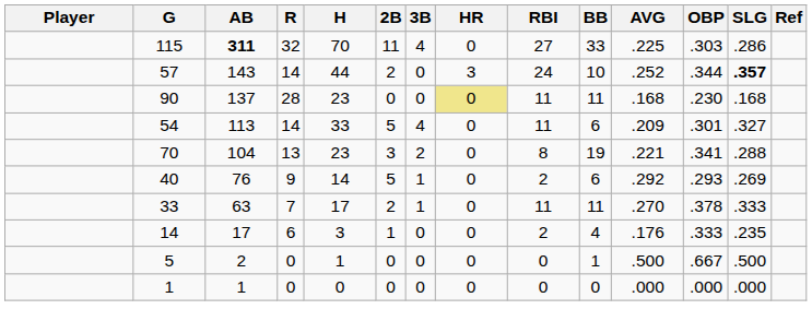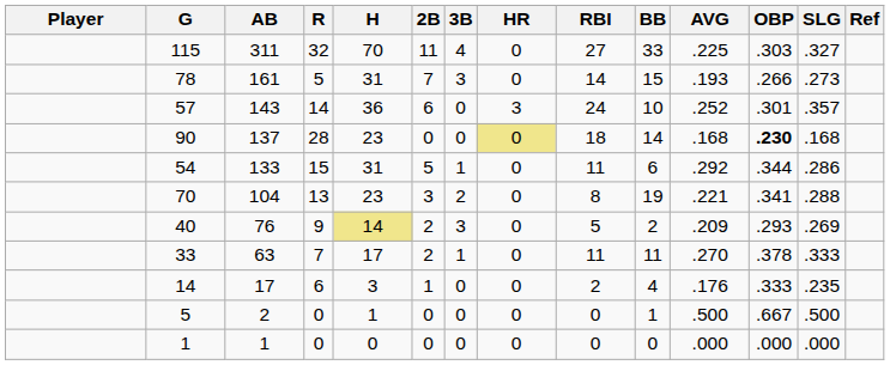 <table class="wikitable sortable">
 <tr>
 <th bgcolor="#DDDDFF" width="16%">Player</th>
 <th bgcolor="#DDDDFF" width="9%">G</th>
 <th bgcolor="#DDDDFF" width="9%">AB</th>
 <th>R</th>
 <th bgcolor="#DDDDFF" width="9%">H</th>
 <th>2B</th>
 <th>3B</th>
 <th bgcolor="#DDDDFF" width="9%">HR</th>
 <th bgcolor="#DDDDFF" width="9%">RBI</th>
 <th>BB</th>
 <th bgcolor="#DDDDFF" width="9%">AVG</th>
 <th>OBP</th>
 <th>SLG</th>
 <th>Ref</th>
 </tr>
 <tr align="center">
 <td></td>
 <td>115</td>
-<td><strong>311</strong></td>
+<td>311</td>
 <td>32</td>
 <td>70</td>
 <td>11</td>
 <td>4</td>
 <td>0</td>
 <td>27</td>
 <td>33</td>
 <td>.225</td>
 <td>.303</td>
-<td>.286</td>
+<td>.327</td>
+<td></td>
+</tr>
+<tr align="center">
+<td></td>
+<td>78</td>
+<td>161</td>
+<td>5</td>
+<td>31</td>
+<td>7</td>
+<td>3</td>
+<td>0</td>
+<td>14</td>
+<td>15</td>
+<td>.193</td>
+<td>.266</td>
+<td>.273</td>
 <td></td>
 </tr>
 <tr align="center">
 <td></td>
 <td>57</td>
 <td>143</td>
 <td>14</td>
-<td>44</td>
-<td>2</td>
+<td>36</td>
+<td>6</td>
 <td>0</td>
 <td>3</td>
 <td>24</td>
 <td>10</td>
 <td>.252</td>
-<td>.344</td>
-<td><strong>.357</strong></td>
+<td>.301</td>
+<td>.357</td>
 <td></td>
 </tr>
 <tr align="center">
 <td></td>
 <td>90</td>
 <td>137</td>
 <td>28</td>
 <td>23</td>
 <td>0</td>
 <td>0</td>
 <td style="background: khaki;">0</td>
-<td>11</td>
-<td>11</td>
+<td>18</td>
+<td>14</td>
 <td>.168</td>
-<td>.230</td>
+<td><strong>.230</strong></td>
 <td>.168</td>
 <td></td>
 </tr>
 <tr align="center">
 <td></td>
 <td>54</td>
-<td>113</td>
-<td>14</td>
-<td>33</td>
+<td>133</td>
+<td>15</td>
+<td>31</td>
 <td>5</td>
-<td>4</td>
+<td>1</td>
 <td>0</td>
 <td>11</td>
 <td>6</td>
-<td>.209</td>
-<td>.301</td>
-<td>.327</td>
+<td>.292</td>
+<td>.344</td>
+<td>.286</td>
 <td></td>
 </tr>
 <tr align=center>
 <td></td>
 <td>70</td>
 <td>104</td>
 <td>13</td>
 <td>23</td>
 <td>3</td>
 <td>2</td>
 <td>0</td>
 <td>8</td>
 <td>19</td>
 <td>.221</td>
 <td>.341</td>
 <td>.288</td>
 <td></td>
 </tr>
 <tr align="center">
 <td></td>
 <td>40</td>
 <td>76</td>
 <td>9</td>
-<td>14</td>
+<td style="background: khaki;">14</td>
+<td>2</td>
+<td>3</td>
+<td>0</td>
 <td>5</td>
-<td>1</td>
-<td>0</td>
 <td>2</td>
-<td>6</td>
-<td>.292</td>
+<td>.209</td>
 <td>.293</td>
 <td>.269</td>
 <td></td>
 </tr>
 <tr align="center">
 <td></td>
 <td>33</td>
 <td>63</td>
 <td>7</td>
 <td>17</td>
 <td>2</td>
 <td>1</td>
 <td>0</td>
 <td>11</td>
 <td>11</td>
 <td>.270</td>
 <td>.378</td>
 <td>.333</td>
 <td></td>
 </tr>
 <tr align="center">
 <td></td>
 <td>14</td>
 <td>17</td>
 <td>6</td>
 <td>3</td>
 <td>1</td>
 <td>0</td>
 <td>0</td>
 <td>2</td>
 <td>4</td>
 <td>.176</td>
 <td>.333</td>
 <td>.235</td>
 <td></td>
 </tr>
 <tr align="center">
 <td></td>
 <td>5</td>
 <td>2</td>
 <td>0</td>
 <td>1</td>
 <td>0</td>
 <td>0</td>
 <td>0</td>
 <td>0</td>
 <td>1</td>
 <td>.500</td>
 <td>.667</td>
 <td>.500</td>
 <td></td>
 </tr>
 <tr align="center">
 <td></td>
 <td>1</td>
 <td>1</td>
 <td>0</td>
 <td>0</td>
 <td>0</td>
 <td>0</td>
 <td>0</td>
 <td>0</td>
 <td>0</td>
 <td>.000</td>
 <td>.000</td>
 <td>.000</td>
 <td></td>
 </tr>
 </table>
